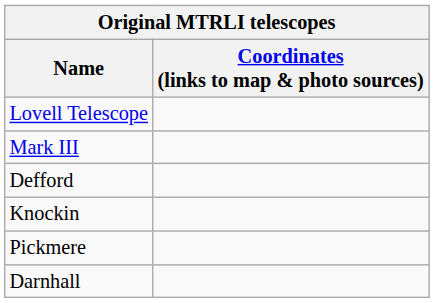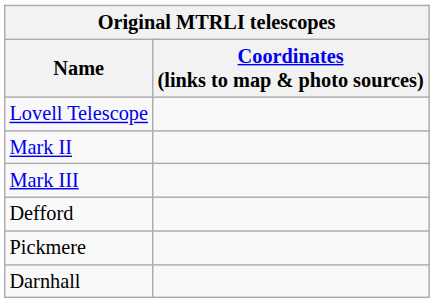 <table class="wikitable" style="float: left; font-size: 90%">
 <tr>
 <th colspan=2>Original MTRLI telescopes</th>
 </tr>
 <tr>
 <th><strong>Name</strong></th>
 <th><a href='#'>Coordinates</a><br>(links to map & photo sources)</th>
 </tr>
 <tr>
 <td><a href='#'>Lovell Telescope</a></td>
 <td></td>
 </tr>
 <tr>
+<td><a href='#'>Mark II</a></td>
+<td></td>
+</tr>
+<tr>
 <td><a href='#'>Mark III</a></td>
 <td></td>
 </tr>
 <tr>
 <td>Defford</td>
-<td></td>
-</tr>
-<tr>
-<td>Knockin</td>
 <td></td>
 </tr>
 <tr>
 <td>Pickmere</td>
 <td></td>
 </tr>
 <tr>
 <td>Darnhall</td>
 <td></td>
 </tr>
 </table>
